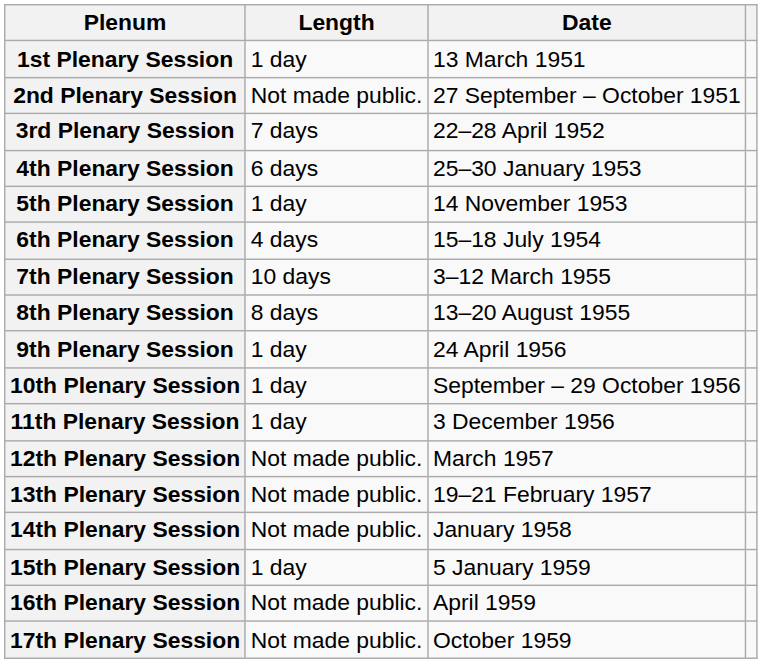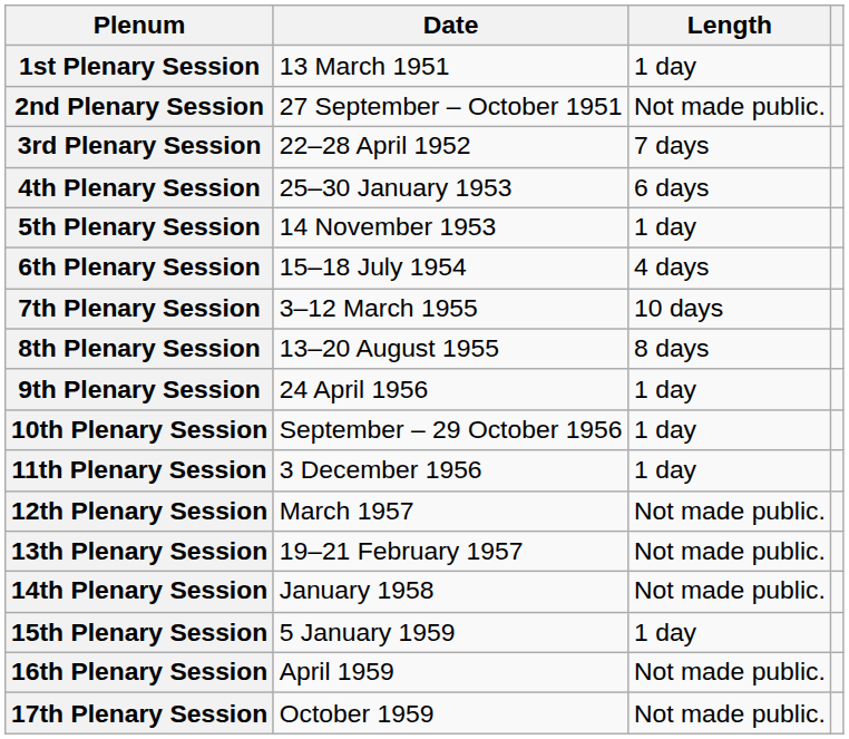 <table class="wikitable sortable plainrowheaders">
 <tr>
 <th scope="col">Plenum</th>
+<th scope="col">Date</th>
 <th scope="col">Length</th>
-<th scope="col">Date</th>
 <th scope="col" class="unsortable"></th>
 </tr>
 <tr>
 <th scope="row">1st Plenary Session</th>
+<td data-sort-value="2">13 March 1951</td>
 <td>1 day</td>
-<td data-sort-value="2">13 March 1951</td>
 <td align="center"></td>
 </tr>
 <tr>
 <th scope="row">2nd Plenary Session</th>
+<td data-sort-value="3">27 September – October 1951</td>
 <td>Not made public.</td>
-<td data-sort-value="3">27 September – October 1951</td>
 <td align="center"></td>
 </tr>
 <tr>
 <th scope="row">3rd Plenary Session</th>
+<td data-sort-value="5">22–28 April 1952</td>
 <td>7 days</td>
-<td data-sort-value="5">22–28 April 1952</td>
 <td align="center"></td>
 </tr>
 <tr>
 <th scope="row">4th Plenary Session</th>
+<td data-sort-value="6">25–30 January 1953</td>
 <td>6 days</td>
-<td data-sort-value="6">25–30 January 1953</td>
 <td align="center"></td>
 </tr>
 <tr>
 <th scope="row">5th Plenary Session</th>
+<td data-sort-value="7">14 November 1953</td>
 <td>1 day</td>
-<td data-sort-value="7">14 November 1953</td>
 <td align="center"></td>
 </tr>
 <tr>
 <th scope="row">6th Plenary Session</th>
+<td data-sort-value="8">15–18 July 1954</td>
 <td>4 days</td>
-<td data-sort-value="8">15–18 July 1954</td>
 <td align="center"></td>
 </tr>
 <tr>
 <th scope="row">7th Plenary Session</th>
+<td data-sort-value="8">3–12 March 1955</td>
 <td>10 days</td>
-<td data-sort-value="8">3–12 March 1955</td>
 <td align="center"></td>
 </tr>
 <tr>
 <th scope="row">8th Plenary Session</th>
+<td data-sort-value="9">13–20 August 1955</td>
 <td>8 days</td>
-<td data-sort-value="9">13–20 August 1955</td>
 <td align="center"></td>
 </tr>
 <tr>
 <th scope="row">9th Plenary Session</th>
+<td data-sort-value="10">24 April 1956</td>
 <td>1 day</td>
-<td data-sort-value="10">24 April 1956</td>
 <td align="center"></td>
 </tr>
 <tr>
 <th scope="row">10th Plenary Session</th>
+<td data-sort-value="11">September – 29 October 1956</td>
 <td>1 day</td>
-<td data-sort-value="11">September – 29 October 1956</td>
 <td align="center"></td>
 </tr>
 <tr>
 <th scope="row">11th Plenary Session</th>
+<td data-sort-value="12">3 December 1956</td>
 <td>1 day</td>
-<td data-sort-value="12">3 December 1956</td>
 <td align="center"></td>
 </tr>
 <tr>
 <th scope="row">12th Plenary Session</th>
+<td data-sort-value="13">March 1957</td>
 <td>Not made public.</td>
-<td data-sort-value="13">March 1957</td>
 <td align="center"></td>
 </tr>
 <tr>
 <th scope="row">13th Plenary Session</th>
+<td data-sort-value="14">19–21 February 1957</td>
 <td>Not made public.</td>
-<td data-sort-value="14">19–21 February 1957</td>
 <td align="center"></td>
 </tr>
 <tr>
 <th scope="row">14th Plenary Session</th>
+<td data-sort-value="15">January 1958</td>
 <td>Not made public.</td>
-<td data-sort-value="15">January 1958</td>
 <td align="center"></td>
 </tr>
 <tr>
 <th scope="row">15th Plenary Session</th>
+<td data-sort-value="16">5 January 1959</td>
 <td>1 day</td>
-<td data-sort-value="16">5 January 1959</td>
 <td align="center"></td>
 </tr>
 <tr>
 <th scope="row">16th Plenary Session</th>
+<td data-sort-value="17">April 1959</td>
 <td>Not made public.</td>
-<td data-sort-value="17">April 1959</td>
 <td align="center"></td>
 </tr>
 <tr>
 <th scope="row">17th Plenary Session</th>
+<td data-sort-value="18">October 1959</td>
 <td>Not made public.</td>
-<td data-sort-value="18">October 1959</td>
 <td align="center"></td>
 </tr>
 </table>
